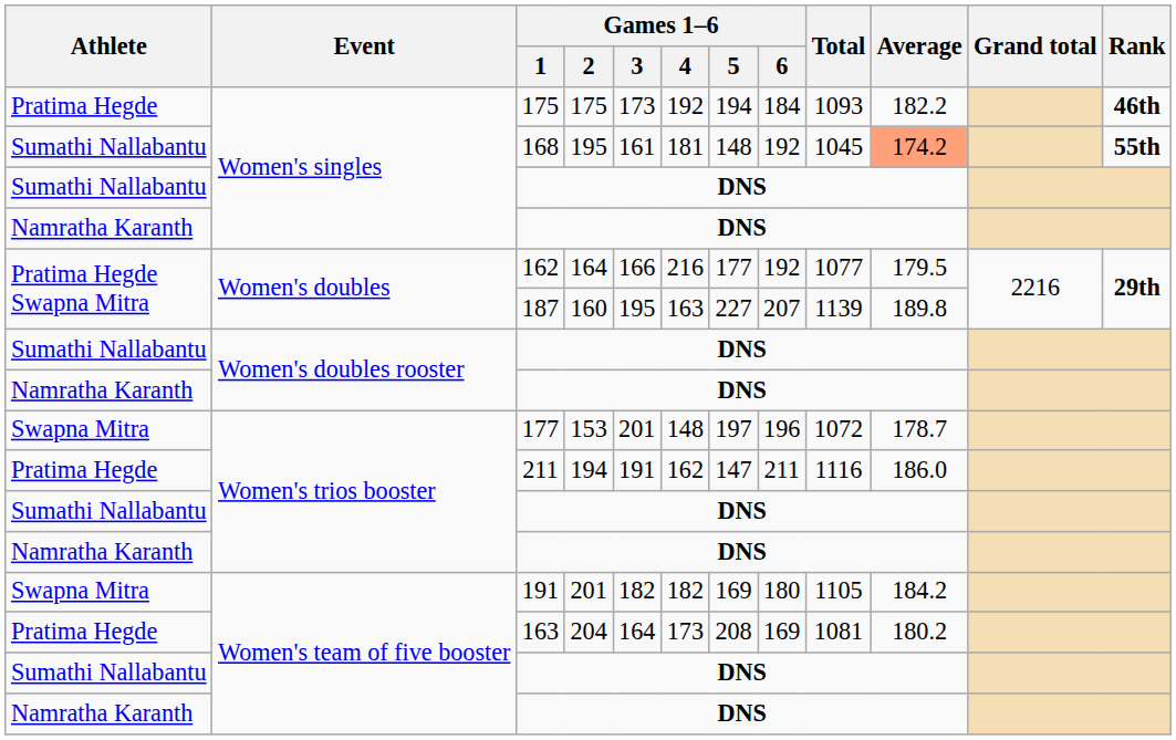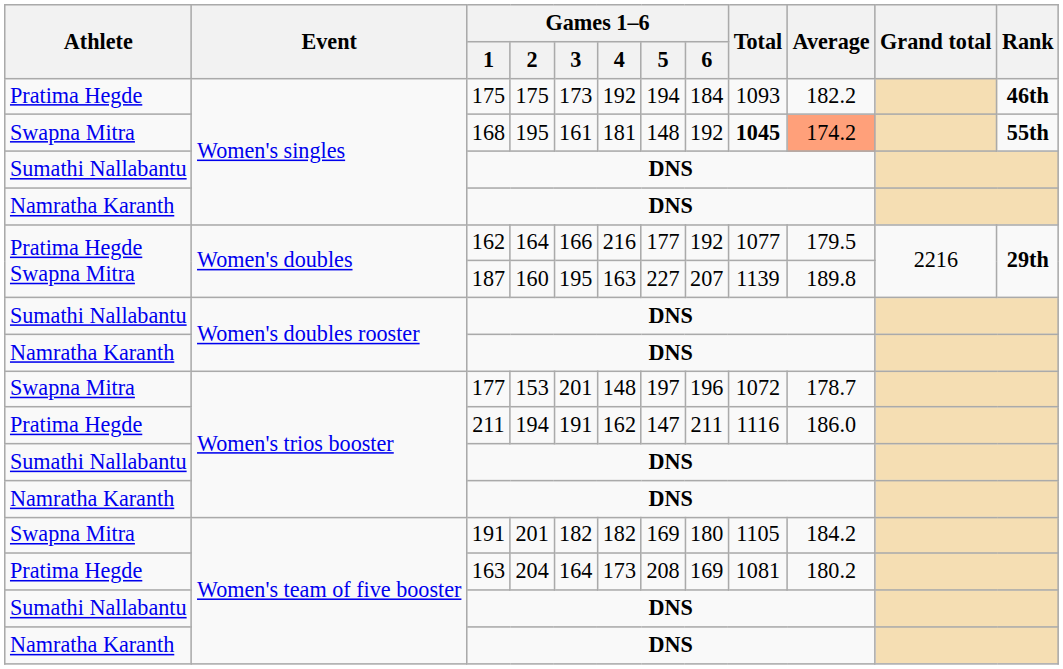 <table class="wikitable" border="1" style="font-size:90%">
 <tr>
 <th rowspan=2>Athlete</th>
 <th rowspan=2>Event</th>
 <th colspan=6>Games 1–6</th>
 <th rowspan=2>Total</th>
 <th rowspan=2>Average</th>
 <th rowspan=2>Grand total</th>
 <th rowspan=2>Rank</th>
 </tr>
 <tr>
 <th>1</th>
 <th>2</th>
 <th>3</th>
 <th>4</th>
 <th>5</th>
 <th>6</th>
 </tr>
 <tr>
 <td><a href='#'>Pratima Hegde</a></td>
 <td rowspan=4><a href='#'>Women's singles</a></td>
 <td align=center>175</td>
 <td align=center>175</td>
 <td align=center>173</td>
 <td align=center>192</td>
 <td align=center>194</td>
 <td align=center>184</td>
 <td align=center>1093</td>
 <td align=center>182.2</td>
 <td align="center" bgcolor=wheat></td>
 <td align=center><strong>46th</strong></td>
 </tr>
 <tr>
-<td><a href='#'>Sumathi Nallabantu</a></td>
+<td><a href='#'>Swapna Mitra</a></td>
 <td align=center>168</td>
 <td align=center>195</td>
 <td align=center>161</td>
 <td align=center>181</td>
 <td align=center>148</td>
 <td align=center>192</td>
-<td align=center>1045</td>
+<td align=center><strong>1045</strong></td>
 <td align=center style="background: lightsalmon;">174.2</td>
 <td align="center" bgcolor=wheat></td>
 <td align=center><strong>55th</strong></td>
 </tr>
 <tr>
 <td><a href='#'>Sumathi Nallabantu</a></td>
 <td align=center colspan=8><strong>DNS</strong></td>
 <td align="center" bgcolor=wheat colspan=2></td>
 </tr>
 <tr>
 <td><a href='#'>Namratha Karanth</a></td>
 <td align=center colspan=8><strong>DNS</strong></td>
 <td align="center" bgcolor=wheat colspan=2></td>
 </tr>
 <tr>
 <td rowspan=2><a href='#'>Pratima Hegde</a><br><a href='#'>Swapna Mitra</a></td>
 <td rowspan=2><a href='#'>Women's doubles</a></td>
 <td align=center>162</td>
 <td align=center>164</td>
 <td align=center>166</td>
 <td align=center>216</td>
 <td align=center>177</td>
 <td align=center>192</td>
 <td align=center>1077</td>
 <td align=center>179.5</td>
 <td align=center rowspan=2>2216</td>
 <td align=center rowspan=2><strong>29th</strong></td>
 </tr>
 <tr>
 <td align=center>187</td>
 <td align=center>160</td>
 <td align=center>195</td>
 <td align=center>163</td>
 <td align=center>227</td>
 <td align=center>207</td>
 <td align=center>1139</td>
 <td align=center>189.8</td>
 </tr>
 <tr>
 <td><a href='#'>Sumathi Nallabantu</a></td>
 <td rowspan=2><a href='#'>Women's doubles rooster</a></td>
 <td align=center colspan=8><strong>DNS</strong></td>
 <td align="center" bgcolor=wheat colspan=2></td>
 </tr>
 <tr>
 <td><a href='#'>Namratha Karanth</a></td>
 <td align=center colspan=8><strong>DNS</strong></td>
 <td align="center" bgcolor=wheat colspan=2></td>
 </tr>
 <tr>
 <td><a href='#'>Swapna Mitra</a></td>
 <td rowspan=4><a href='#'>Women's trios booster</a></td>
 <td align=center>177</td>
 <td align=center>153</td>
 <td align=center>201</td>
 <td align=center>148</td>
 <td align=center>197</td>
 <td align=center>196</td>
 <td align=center>1072</td>
 <td align=center>178.7</td>
 <td align="center" bgcolor=wheat colspan=2></td>
 </tr>
 <tr>
 <td><a href='#'>Pratima Hegde</a></td>
 <td align=center>211</td>
 <td align=center>194</td>
 <td align=center>191</td>
 <td align=center>162</td>
 <td align=center>147</td>
 <td align=center>211</td>
 <td align=center>1116</td>
 <td align=center>186.0</td>
 <td align="center" bgcolor=wheat colspan=2></td>
 </tr>
 <tr>
 <td><a href='#'>Sumathi Nallabantu</a></td>
 <td align=center colspan=8><strong>DNS</strong></td>
 <td align="center" bgcolor=wheat colspan=2></td>
 </tr>
 <tr>
 <td><a href='#'>Namratha Karanth</a></td>
 <td align=center colspan=8><strong>DNS</strong></td>
 <td align="center" bgcolor=wheat colspan=2></td>
 </tr>
 <tr>
 <td><a href='#'>Swapna Mitra</a></td>
 <td rowspan=4><a href='#'>Women's team of five booster</a></td>
 <td align=center>191</td>
 <td align=center>201</td>
 <td align=center>182</td>
 <td align=center>182</td>
 <td align=center>169</td>
 <td align=center>180</td>
 <td align=center>1105</td>
 <td align=center>184.2</td>
 <td align="center" bgcolor=wheat colspan=2></td>
 </tr>
 <tr>
 <td><a href='#'>Pratima Hegde</a></td>
 <td align=center>163</td>
 <td align=center>204</td>
 <td align=center>164</td>
 <td align=center>173</td>
 <td align=center>208</td>
 <td align=center>169</td>
 <td align=center>1081</td>
 <td align=center>180.2</td>
 <td align="center" bgcolor=wheat colspan=2></td>
 </tr>
 <tr>
 <td><a href='#'>Sumathi Nallabantu</a></td>
 <td align=center colspan=8><strong>DNS</strong></td>
 <td align="center" bgcolor=wheat colspan=2></td>
 </tr>
 <tr>
 <td><a href='#'>Namratha Karanth</a></td>
 <td align=center colspan=8><strong>DNS</strong></td>
 <td align="center" bgcolor=wheat colspan=2></td>
 </tr>
 </table>
